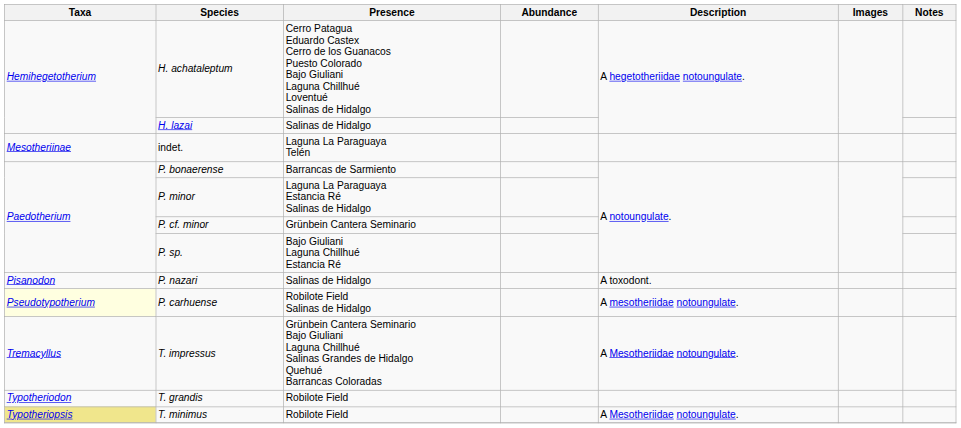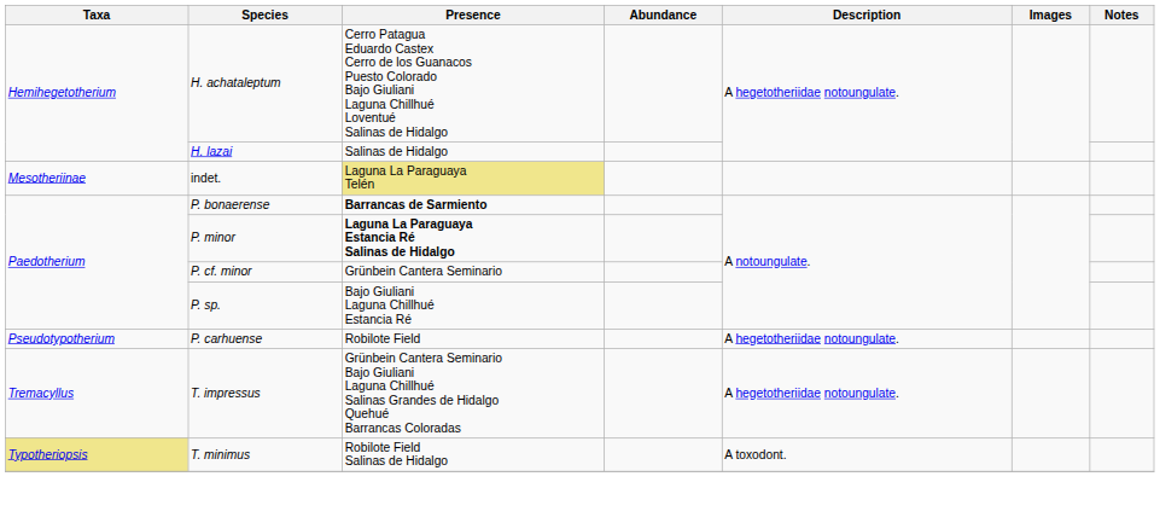 <table class="wikitable sortable" align="center" width="75%">
 <tr>
 <th>Taxa</th>
 <th>Species</th>
 <th>Presence</th>
 <th>Abundance</th>
 <th>Description</th>
 <th>Images</th>
 <th>Notes</th>
 </tr>
 <tr>
 <td rowspan = 2><em><a href='#'>Hemihegetotherium</a></em></td>
 <td><em>H. achataleptum</em></td>
 <td>Cerro Patagua<br>Eduardo Castex<br>Cerro de los Guanacos<br>Puesto Colorado<br>Bajo Giuliani<br>Laguna Chillhué<br>Loventué<br>Salinas de Hidalgo</td>
 <td></td>
 <td rowspan = 2>A <a href='#'>hegetotheriidae</a> <a href='#'>notoungulate</a>.</td>
 <td rowspan =2></td>
 <td align=center><br></td>
 </tr>
 <tr>
 <td><em><a href='#'>H. lazai</a></em></td>
 <td>Salinas de Hidalgo</td>
 <td></td>
 <td align=center></td>
 </tr>
 <tr>
 <td><em><a href='#'>Mesotheriinae</a></em></td>
 <td>indet.</td>
-<td>Laguna La Paraguaya<br>Telén</td>
+<td style="background: khaki;">Laguna La Paraguaya<br>Telén</td>
 <td></td>
 <td></td>
 <td></td>
 <td align=center></td>
 </tr>
 <tr>
 <td rowspan = 4><em><a href='#'>Paedotherium</a></em></td>
 <td><em>P. bonaerense</em></td>
-<td>Barrancas de Sarmiento</td>
+<td><strong>Barrancas de Sarmiento</strong></td>
 <td></td>
 <td rowspan =4>A <a href='#'>notoungulate</a>.</td>
 <td rowspan = 4></td>
 <td align=center></td>
 </tr>
 <tr>
 <td><em>P. minor</em></td>
-<td>Laguna La Paraguaya<br>Estancia Ré<br>Salinas de Hidalgo</td>
+<td><strong>Laguna La Paraguaya<br>Estancia Ré<br>Salinas de Hidalgo</strong></td>
 <td></td>
 <td align=center></td>
 </tr>
 <tr>
 <td><em>P. cf. minor</em></td>
 <td>Grünbein Cantera Seminario</td>
 <td></td>
 <td align=center></td>
 </tr>
 <tr>
 <td><em>P. sp.</em></td>
 <td>Bajo Giuliani<br>Laguna Chillhué<br>Estancia Ré</td>
 <td></td>
 <td align=center></td>
 </tr>
 <tr>
-<td><em><a href='#'>Pisanodon</a></em></td>
-<td><em>P. nazari</em></td>
-<td>Salinas de Hidalgo</td>
+<td><em><a href='#'>Pseudotypotherium</a></em></td>
+<td><em>P. carhuense</em></td>
+<td>Robilote Field</td>
 <td></td>
-<td>A toxodont.</td>
-<td></td>
-<td align=center></td>
-</tr>
-<tr>
-<td style="background: lightyellow;"><em><a href='#'>Pseudotypotherium</a></em></td>
-<td><em>P. carhuense</em></td>
-<td>Robilote Field<br>Salinas de Hidalgo</td>
-<td></td>
-<td>A <a href='#'>mesotheriidae</a> <a href='#'>notoungulate</a>.</td>
+<td>A <a href='#'>hegetotheriidae</a> <a href='#'>notoungulate</a>.</td>
 <td></td>
 <td align=center></td>
 </tr>
 <tr>
 <td><em><a href='#'>Tremacyllus</a></em></td>
 <td><em>T. impressus</em></td>
 <td>Grünbein Cantera Seminario<br>Bajo Giuliani<br>Laguna Chillhué<br>Salinas Grandes de Hidalgo<br>Quehué<br>Barrancas Coloradas</td>
 <td></td>
-<td>A <a href='#'>Mesotheriidae</a> <a href='#'>notoungulate</a>.</td>
-<td></td>
-<td align=center></td>
-</tr>
-<tr>
-<td><em><a href='#'>Typotheriodon</a></em></td>
-<td><em>T. grandis</em></td>
-<td>Robilote Field</td>
-<td></td>
-<td></td>
+<td>A <a href='#'>hegetotheriidae</a> <a href='#'>notoungulate</a>.</td>
 <td></td>
 <td align=center></td>
 </tr>
 <tr>
 <td style="background: khaki;"><em><a href='#'>Typotheriopsis</a></em></td>
 <td><em>T. minimus</em></td>
-<td>Robilote Field</td>
+<td>Robilote Field<br>Salinas de Hidalgo</td>
 <td></td>
-<td>A <a href='#'>Mesotheriidae</a> <a href='#'>notoungulate</a>.</td>
+<td>A toxodont.</td>
 <td></td>
 <td align=center></td>
 </tr>
 <tr>
 </tr>
 </table>
